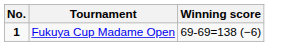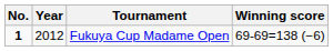 <table class="wikitable" style="font-size:95%;">
 <tr>
 <th>No.</th>
+<th>Year</th>
 <th>Tournament</th>
 <th>Winning score</th>
 </tr>
 <tr>
 <td align=center><strong>1</strong></td>
+<td align=right>2012</td>
 <td><a href='#'>Fukuya Cup Madame Open</a></td>
 <td align=right>69-69=138 (−6)</td>
 </tr>
 </table>
